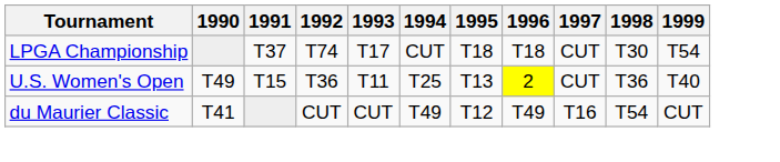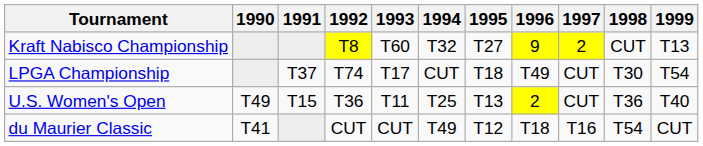 <table class="wikitable" style="font-size:95%;text-align:center;">
 <tr>
 <th>Tournament</th>
 <th>1990</th>
 <th>1991</th>
 <th>1992</th>
 <th>1993</th>
 <th>1994</th>
 <th>1995</th>
 <th>1996</th>
 <th>1997</th>
 <th>1998</th>
 <th>1999</th>
 </tr>
 <tr>
+<td align=left><a href='#'>Kraft Nabisco Championship</a></td>
+<td style="background:#eeeeee;"></td>
+<td style="background:#eeeeee;"></td>
+<td style="background:yellow;">T8</td>
+<td>T60</td>
+<td>T32</td>
+<td>T27</td>
+<td style="background:yellow;">9</td>
+<td style="background:yellow;">2</td>
+<td>CUT</td>
+<td>T13</td>
+</tr>
+<tr>
 <td align=left><a href='#'>LPGA Championship</a></td>
 <td style="background:#eeeeee;"></td>
 <td>T37</td>
 <td>T74</td>
 <td>T17</td>
 <td>CUT</td>
 <td>T18</td>
-<td>T18</td>
+<td>T49</td>
 <td>CUT</td>
 <td>T30</td>
 <td>T54</td>
 </tr>
 <tr>
 <td align=left><a href='#'>U.S. Women's Open</a></td>
 <td>T49</td>
 <td>T15</td>
 <td>T36</td>
 <td>T11</td>
 <td>T25</td>
 <td>T13</td>
 <td style="background:yellow;">2</td>
 <td>CUT</td>
 <td>T36</td>
 <td>T40</td>
 </tr>
 <tr>
 <td align=left><a href='#'>du Maurier Classic</a></td>
 <td>T41</td>
 <td style="background:#eeeeee;"></td>
 <td>CUT</td>
 <td>CUT</td>
 <td>T49</td>
 <td>T12</td>
-<td>T49</td>
+<td>T18</td>
 <td>T16</td>
 <td>T54</td>
 <td>CUT</td>
 </tr>
 </table>
